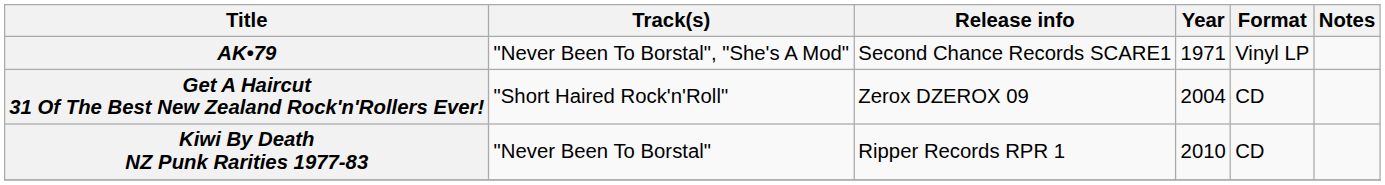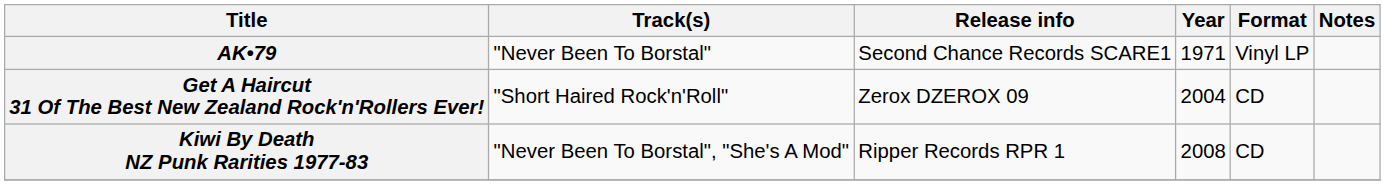 <table class="wikitable plainrowheaders sortable">
 <tr>
 <th scope="col">Title</th>
 <th scope="col">Track(s)</th>
 <th scope="col">Release info</th>
 <th scope="col">Year</th>
 <th scope="col">Format</th>
 <th scope="col" class="unsortable">Notes</th>
 </tr>
 <tr>
 <th scope="row"><em> AK•79</em></th>
-<td>"Never Been To Borstal", "She's A Mod"</td>
+<td>"Never Been To Borstal"</td>
 <td>Second Chance Records SCARE1</td>
 <td>1971</td>
 <td>Vinyl LP</td>
 <td></td>
 </tr>
 <tr>
 <th scope="row"><em>Get A Haircut</em><br><em>31 Of The Best New Zealand Rock'n'Rollers Ever!</em></th>
 <td>"Short Haired Rock'n'Roll"</td>
 <td>Zerox DZEROX 09</td>
 <td>2004</td>
 <td>CD</td>
 <td></td>
 </tr>
 <tr>
 <th scope="row"><em>Kiwi By Death</em><br><em>NZ Punk Rarities 1977-83</em></th>
-<td>"Never Been To Borstal"</td>
+<td>"Never Been To Borstal", "She's A Mod"</td>
 <td>Ripper Records RPR 1</td>
-<td>2010</td>
+<td>2008</td>
 <td>CD</td>
 <td></td>
 </tr>
 <tr>
 </tr>
 </table>
